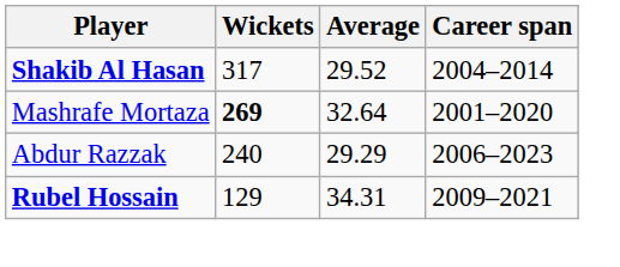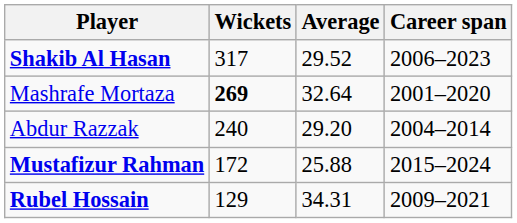 <table class="wikitable">
 <tr>
 <th>Player</th>
 <th>Wickets</th>
 <th>Average</th>
 <th>Career span</th>
 </tr>
 <tr>
 <td><strong><a href='#'>Shakib Al Hasan</a></strong></td>
 <td>317</td>
 <td>29.52</td>
-<td>2004–2014</td>
+<td>2006–2023</td>
 </tr>
 <tr>
 <td><a href='#'>Mashrafe Mortaza</a></td>
 <td><strong>269</strong></td>
 <td>32.64</td>
 <td>2001–2020</td>
 </tr>
 <tr>
 <td><a href='#'>Abdur Razzak</a></td>
 <td>240</td>
-<td>29.29</td>
-<td>2006–2023</td>
+<td>29.20</td>
+<td>2004–2014</td>
+</tr>
+<tr>
+<td><strong><a href='#'>Mustafizur Rahman</a></strong></td>
+<td>172</td>
+<td>25.88</td>
+<td>2015–2024</td>
 </tr>
 <tr>
 <td><strong><a href='#'>Rubel Hossain</a></strong></td>
 <td>129</td>
 <td>34.31</td>
 <td>2009–2021</td>
 </tr>
 </table>
